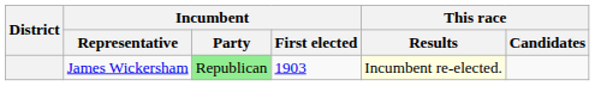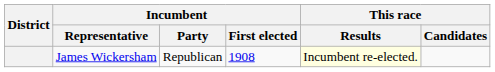 <table class=wikitable>
 <tr>
 <th rowspan=2>District</th>
 <th colspan=3>Incumbent</th>
 <th colspan=2>This race</th>
 </tr>
 <tr>
 <th>Representative</th>
 <th>Party</th>
 <th>First elected</th>
 <th>Results</th>
 <th>Candidates</th>
 </tr>
 <tr>
 <th></th>
 <td><a href='#'>James Wickersham</a></td>
-<td style="background: lightgreen;">Republican</td>
-<td><a href='#'>1903</a></td>
+<td>Republican</td>
+<td><a href='#'>1908</a></td>
 <td style="background: lightyellow;">Incumbent re-elected.</td>
 <td nowrap></td>
 </tr>
 </table>
